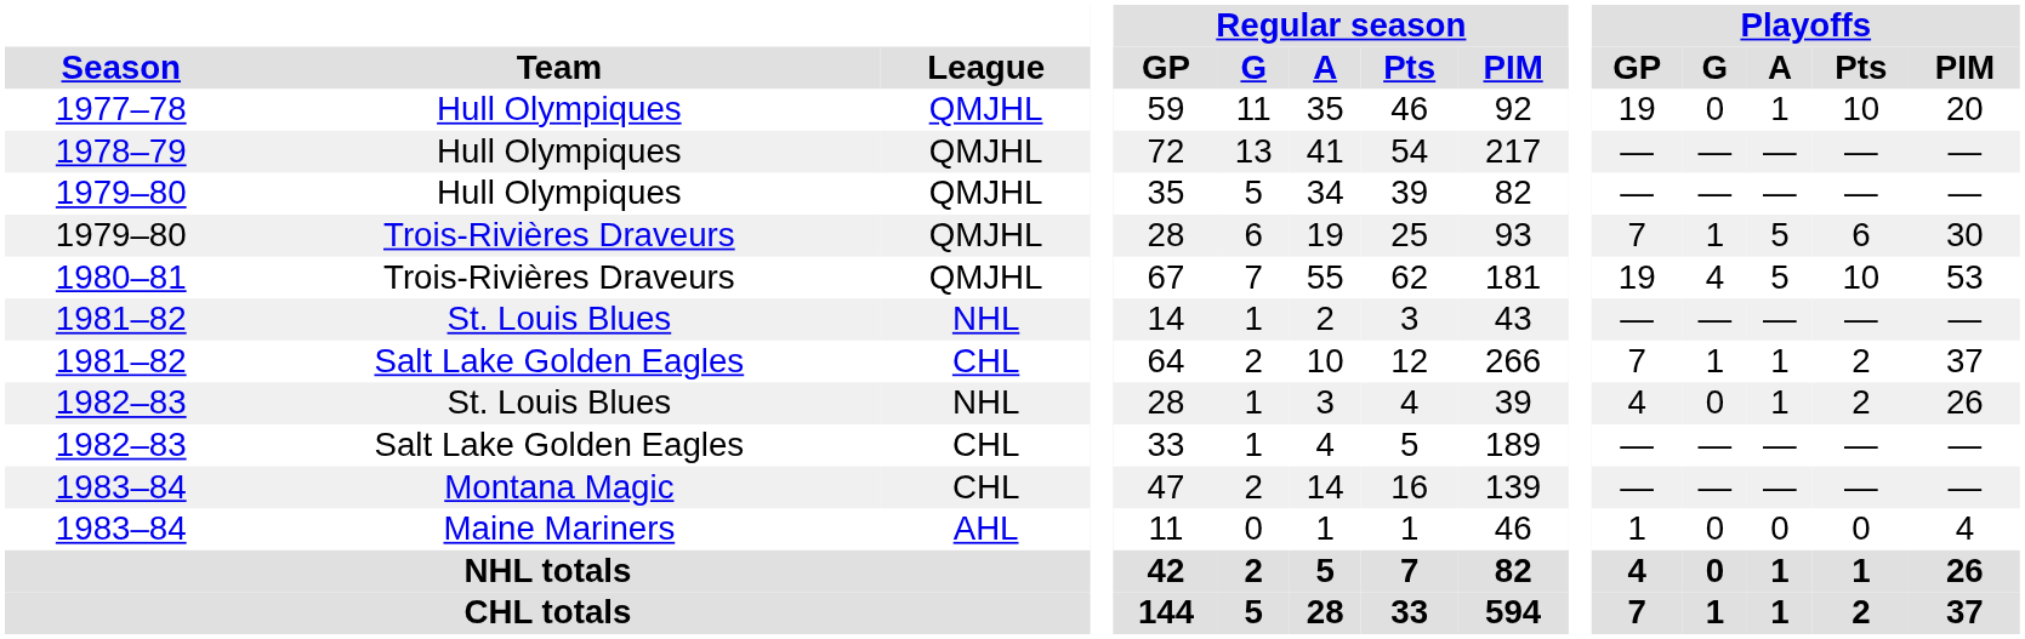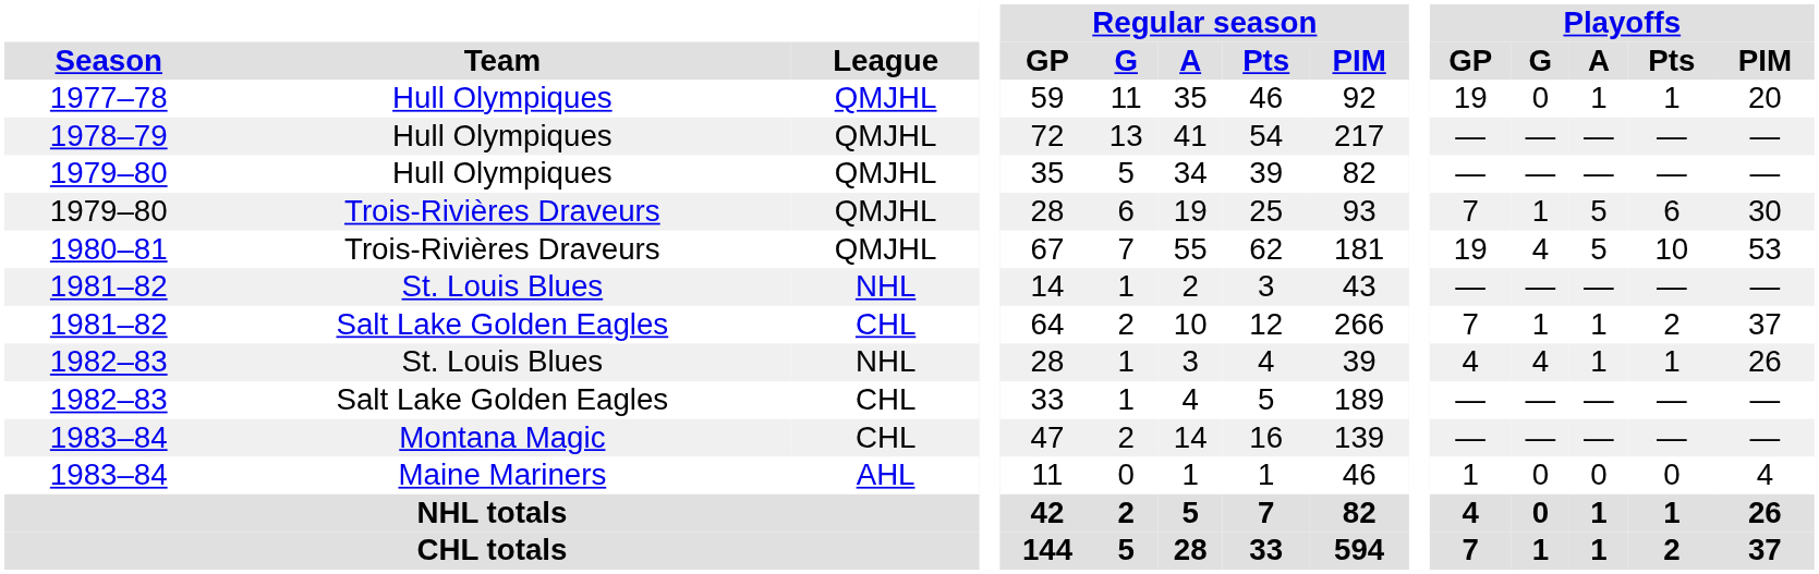 <table border="0" cellpadding="1" cellspacing="0" style="text-align:center; width:60em">
 <tr bgcolor="#e0e0e0">
 <th colspan="3" bgcolor="#ffffff"> </th>
 <th rowspan="99" bgcolor="#ffffff"> </th>
 <th colspan="5"><a href='#'>Regular season</a></th>
 <th rowspan="99" bgcolor="#ffffff"> </th>
 <th colspan="5"><a href='#'>Playoffs</a></th>
 </tr>
 <tr bgcolor="#e0e0e0">
 <th><a href='#'>Season</a></th>
 <th>Team</th>
 <th>League</th>
 <th>GP</th>
 <th><a href='#'>G</a></th>
 <th><a href='#'>A</a></th>
 <th><a href='#'>Pts</a></th>
 <th><a href='#'>PIM</a></th>
 <th>GP</th>
 <th>G</th>
 <th>A</th>
 <th>Pts</th>
 <th>PIM</th>
 </tr>
 <tr>
 <td><a href='#'>1977–78</a></td>
 <td><a href='#'>Hull Olympiques</a></td>
 <td><a href='#'>QMJHL</a></td>
 <td>59</td>
 <td>11</td>
 <td>35</td>
 <td>46</td>
 <td>92</td>
 <td>19</td>
 <td>0</td>
 <td>1</td>
-<td>10</td>
+<td>1</td>
 <td>20</td>
 </tr>
 <tr bgcolor="#f0f0f0">
 <td><a href='#'>1978–79</a></td>
 <td>Hull Olympiques</td>
 <td>QMJHL</td>
 <td>72</td>
 <td>13</td>
 <td>41</td>
 <td>54</td>
 <td>217</td>
 <td>—</td>
 <td>—</td>
 <td>—</td>
 <td>—</td>
 <td>—</td>
 </tr>
 <tr>
 <td><a href='#'>1979–80</a></td>
 <td>Hull Olympiques</td>
 <td>QMJHL</td>
 <td>35</td>
 <td>5</td>
 <td>34</td>
 <td>39</td>
 <td>82</td>
 <td>—</td>
 <td>—</td>
 <td>—</td>
 <td>—</td>
 <td>—</td>
 </tr>
 <tr bgcolor="#f0f0f0">
 <td>1979–80</td>
 <td><a href='#'>Trois-Rivières Draveurs</a></td>
 <td>QMJHL</td>
 <td>28</td>
 <td>6</td>
 <td>19</td>
 <td>25</td>
 <td>93</td>
 <td>7</td>
 <td>1</td>
 <td>5</td>
 <td>6</td>
 <td>30</td>
 </tr>
 <tr>
 <td><a href='#'>1980–81</a></td>
 <td>Trois-Rivières Draveurs</td>
 <td>QMJHL</td>
 <td>67</td>
 <td>7</td>
 <td>55</td>
 <td>62</td>
 <td>181</td>
 <td>19</td>
 <td>4</td>
 <td>5</td>
 <td>10</td>
 <td>53</td>
 </tr>
 <tr bgcolor="#f0f0f0">
 <td><a href='#'>1981–82</a></td>
 <td><a href='#'>St. Louis Blues</a></td>
 <td><a href='#'>NHL</a></td>
 <td>14</td>
 <td>1</td>
 <td>2</td>
 <td>3</td>
 <td>43</td>
 <td>—</td>
 <td>—</td>
 <td>—</td>
 <td>—</td>
 <td>—</td>
 </tr>
 <tr>
 <td><a href='#'>1981–82</a></td>
 <td><a href='#'>Salt Lake Golden Eagles</a></td>
 <td><a href='#'>CHL</a></td>
 <td>64</td>
 <td>2</td>
 <td>10</td>
 <td>12</td>
 <td>266</td>
 <td>7</td>
 <td>1</td>
 <td>1</td>
 <td>2</td>
 <td>37</td>
 </tr>
 <tr bgcolor="#f0f0f0">
 <td><a href='#'>1982–83</a></td>
 <td>St. Louis Blues</td>
 <td>NHL</td>
 <td>28</td>
 <td>1</td>
 <td>3</td>
 <td>4</td>
 <td>39</td>
 <td>4</td>
-<td>0</td>
+<td>4</td>
 <td>1</td>
-<td>2</td>
+<td>1</td>
 <td>26</td>
 </tr>
 <tr>
 <td><a href='#'>1982–83</a></td>
 <td>Salt Lake Golden Eagles</td>
 <td>CHL</td>
 <td>33</td>
 <td>1</td>
 <td>4</td>
 <td>5</td>
 <td>189</td>
 <td>—</td>
 <td>—</td>
 <td>—</td>
 <td>—</td>
 <td>—</td>
 </tr>
 <tr bgcolor="#f0f0f0">
 <td><a href='#'>1983–84</a></td>
 <td><a href='#'>Montana Magic</a></td>
 <td>CHL</td>
 <td>47</td>
 <td>2</td>
 <td>14</td>
 <td>16</td>
 <td>139</td>
 <td>—</td>
 <td>—</td>
 <td>—</td>
 <td>—</td>
 <td>—</td>
 </tr>
 <tr>
 <td><a href='#'>1983–84</a></td>
 <td><a href='#'>Maine Mariners</a></td>
 <td><a href='#'>AHL</a></td>
 <td>11</td>
 <td>0</td>
 <td>1</td>
 <td>1</td>
 <td>46</td>
 <td>1</td>
 <td>0</td>
 <td>0</td>
 <td>0</td>
 <td>4</td>
 </tr>
 <tr bgcolor="#e0e0e0">
 <th colspan="3">NHL totals</th>
 <th>42</th>
 <th>2</th>
 <th>5</th>
 <th>7</th>
 <th>82</th>
 <th>4</th>
 <th>0</th>
 <th>1</th>
 <th>1</th>
 <th>26</th>
 </tr>
 <tr bgcolor="#e0e0e0">
 <th colspan="3">CHL totals</th>
 <th>144</th>
 <th>5</th>
 <th>28</th>
 <th>33</th>
 <th>594</th>
 <th>7</th>
 <th>1</th>
 <th>1</th>
 <th>2</th>
 <th>37</th>
 </tr>
 </table>
